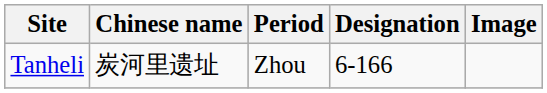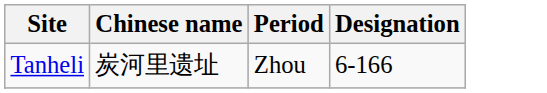 <table class="wikitable">
 <tr>
 <th>Site</th>
 <th>Chinese name</th>
 <th>Period</th>
 <th>Designation</th>
-<th>Image</th>
 </tr>
 <tr>
 <td><a href='#'>Tanheli</a></td>
 <td>炭河里遗址</td>
 <td>Zhou</td>
 <td>6-166</td>
-<td></td>
 </tr>
 </table>
